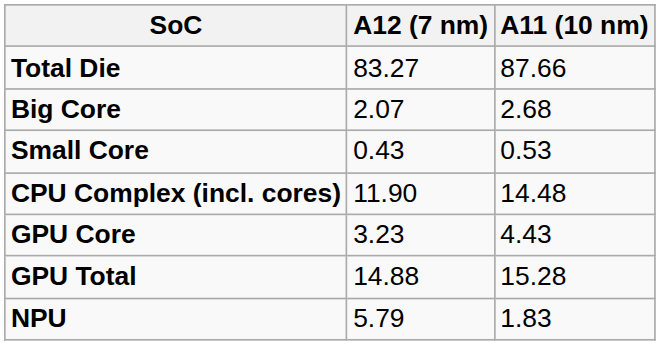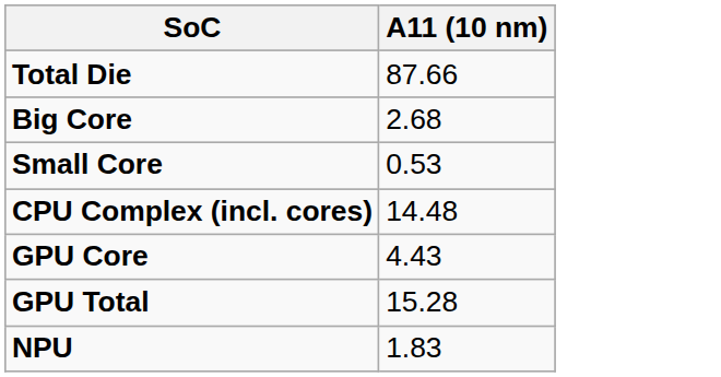 <table class="wikitable">
 <tr>
 <th>SoC</th>
-<th>A12 (7 nm)</th>
 <th>A11 (10 nm)</th>
 </tr>
 <tr>
 <td><strong>Total Die</strong></td>
-<td>83.27</td>
 <td>87.66</td>
 </tr>
 <tr>
 <td><strong>Big Core</strong></td>
-<td>2.07</td>
 <td>2.68</td>
 </tr>
 <tr>
 <td><strong>Small Core</strong></td>
-<td>0.43</td>
 <td>0.53</td>
 </tr>
 <tr>
 <td><strong>CPU Complex (incl. cores)</strong></td>
-<td>11.90</td>
 <td>14.48</td>
 </tr>
 <tr>
 <td><strong>GPU Core</strong></td>
-<td>3.23</td>
 <td>4.43</td>
 </tr>
 <tr>
 <td><strong>GPU Total</strong></td>
-<td>14.88</td>
 <td>15.28</td>
 </tr>
 <tr>
 <td><strong>NPU</strong></td>
-<td>5.79</td>
 <td>1.83</td>
 </tr>
 </table>
